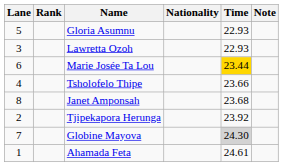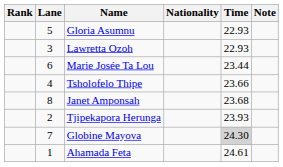 <table class="wikitable sortable" style="text-align:center">
 <tr>
+<th>Rank</th>
 <th>Lane</th>
-<th>Rank</th>
 <th>Name</th>
 <th>Nationality</th>
 <th>Time</th>
 <th>Note</th>
 </tr>
 <tr>
+<td></td>
 <td>5</td>
-<td></td>
 <td align="left"><a href='#'>Gloria Asumnu</a></td>
 <td align=left></td>
 <td>22.93</td>
 <td></td>
 </tr>
 <tr>
+<td></td>
 <td>3</td>
-<td></td>
 <td align="left"><a href='#'>Lawretta Ozoh</a></td>
 <td align=left></td>
 <td>22.93</td>
 <td></td>
 </tr>
 <tr>
+<td></td>
 <td>6</td>
-<td></td>
 <td align="left"><a href='#'>Marie Josée Ta Lou</a></td>
 <td align=left></td>
-<td style="background: gold;">23.44</td>
+<td>23.44</td>
 <td></td>
 </tr>
 <tr>
+<td></td>
 <td>4</td>
-<td></td>
 <td align="left"><a href='#'>Tsholofelo Thipe</a></td>
 <td align=left></td>
 <td>23.66</td>
 <td></td>
 </tr>
 <tr>
+<td></td>
 <td>8</td>
-<td></td>
 <td align="left"><a href='#'>Janet Amponsah</a></td>
 <td align=left></td>
 <td>23.68</td>
 <td></td>
 </tr>
 <tr>
+<td></td>
 <td>2</td>
-<td></td>
 <td align="left"><a href='#'>Tjipekapora Herunga</a></td>
 <td align=left></td>
-<td>23.92</td>
+<td>23.93</td>
 <td></td>
 </tr>
 <tr>
+<td></td>
 <td>7</td>
-<td></td>
 <td align="left"><a href='#'>Globine Mayova</a></td>
 <td align=left></td>
 <td style="background: lightgrey;">24.30</td>
 <td></td>
 </tr>
 <tr>
+<td></td>
 <td>1</td>
-<td></td>
 <td align="left"><a href='#'>Ahamada Feta</a></td>
 <td align=left></td>
 <td>24.61</td>
 <td></td>
 </tr>
 </table>
